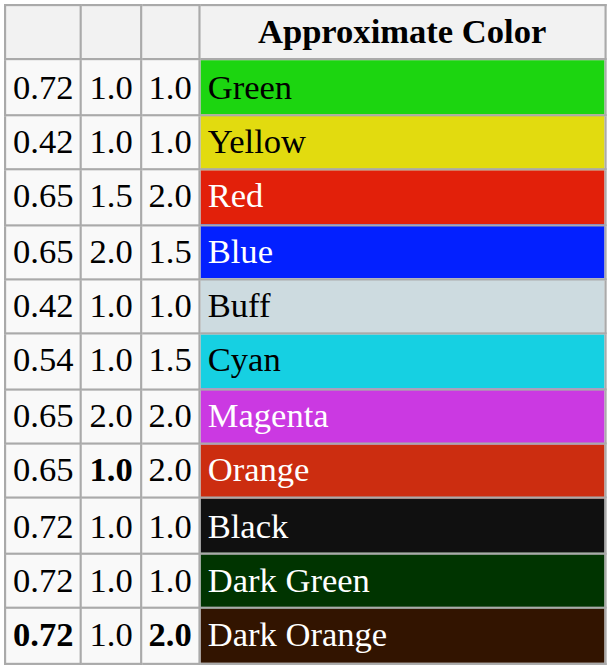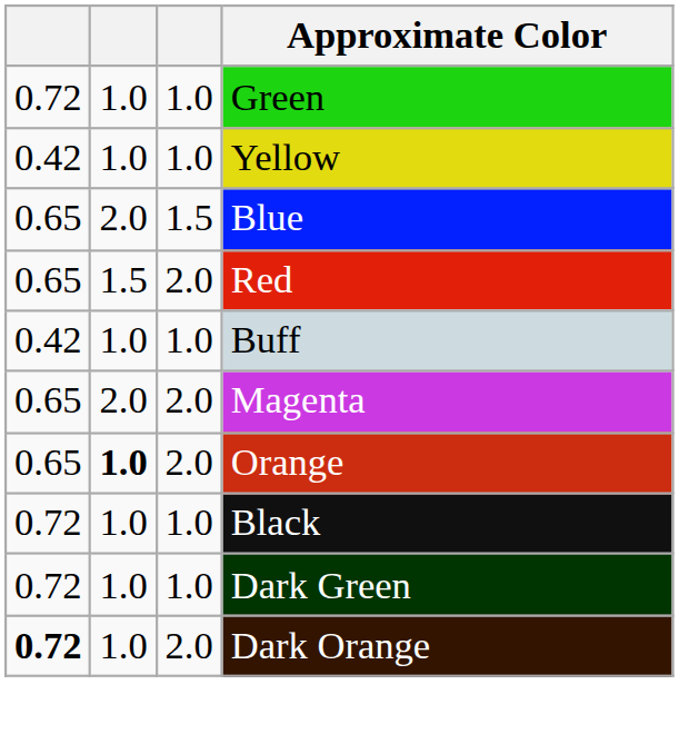 <table class="wikitable sortable" style="border-style: none;" border="1" cellpadding="5">
 <tr>
 <th></th>
 <th></th>
 <th></th>
 <th style="width: 135pt;">Approximate Color</th>
 </tr>
 <tr>
 <td>0.72</td>
 <td>1.0</td>
 <td>1.0</td>
 <td style="color: black; background-color: #1cd510; width: 2pc;">Green</td>
 </tr>
 <tr>
 <td>0.42</td>
 <td>1.0</td>
 <td>1.0</td>
 <td style="color: black; background-color: #e2db0f; width: 2pc;">Yellow</td>
 </tr>
 <tr>
 <td>0.65</td>
+<td>2.0</td>
+<td>1.5</td>
+<td style="color: white; background-color: #0320ff; width: 2pc;">Blue</td>
+</tr>
+<tr>
+<td>0.65</td>
 <td>1.5</td>
 <td>2.0</td>
 <td style="color: white; background-color: #e2200a; width: 2pc;">Red</td>
-</tr>
-<tr>
-<td>0.65</td>
-<td>2.0</td>
-<td>1.5</td>
-<td style="color: white; background-color: #0320ff; width: 2pc;">Blue</td>
 </tr>
 <tr>
 <td>0.42</td>
 <td>1.0</td>
 <td>1.0</td>
 <td style="color: black; background-color: #cddbe0; width: 2pc;">Buff</td>
-</tr>
-<tr>
-<td>0.54</td>
-<td>1.0</td>
-<td>1.5</td>
-<td style="color: black; background-color: #16d0e2; width: 2pc;">Cyan</td>
 </tr>
 <tr>
 <td>0.65</td>
 <td>2.0</td>
 <td>2.0</td>
 <td style="color: white; background-color: #cb39e2; width: 2pc;">Magenta</td>
 </tr>
 <tr>
 <td>0.65</td>
 <td><strong>1.0</strong></td>
 <td>2.0</td>
 <td style="color: white; background-color: #cc2d10; width: 2pc;">Orange</td>
 </tr>
 <tr>
 <td>0.72</td>
 <td>1.0</td>
 <td>1.0</td>
 <td style="color: white; background-color: #101010; width: 2pc;">Black</td>
 </tr>
 <tr>
 <td>0.72</td>
 <td>1.0</td>
 <td>1.0</td>
 <td style="color: white; background-color: #003400; width: 2pc;">Dark Green</td>
 </tr>
 <tr>
 <td><strong>0.72</strong></td>
 <td>1.0</td>
-<td><strong>2.0</strong></td>
+<td>2.0</td>
 <td style="color: white; background-color: #321400; width: 2pc;">Dark Orange</td>
 </tr>
 </table>
